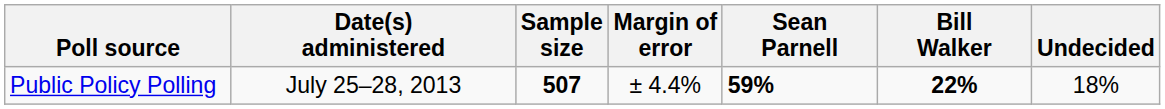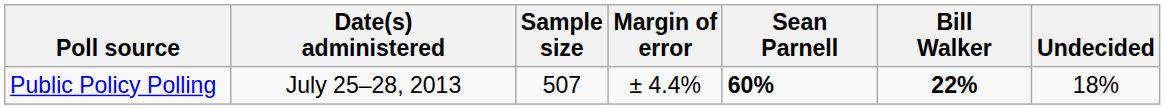 <table class="wikitable">
 <tr valign= bottom>
 <th style="width:150px;">Poll source</th>
 <th style="width:190px;">Date(s)<br>administered</th>
 <th class=small>Sample<br>size</th>
 <th>Margin of<br>error</th>
 <th style="width:100px;">Sean<br>Parnell</th>
 <th style="width:100px;">Bill<br>Walker</th>
 <th style="width:40px;">Undecided</th>
 </tr>
 <tr>
 <td><a href='#'>Public Policy Polling</a></td>
 <td align=center>July 25–28, 2013</td>
-<td align=center><strong>507</strong></td>
+<td align=center>507</td>
 <td align=center>± 4.4%</td>
-<td><strong>59%</strong></td>
+<td><strong>60%</strong></td>
 <td align=center><strong>22%</strong></td>
 <td align=center>18%</td>
 </tr>
 </table>
